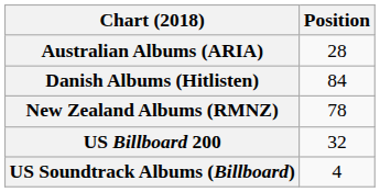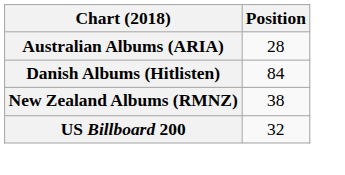 <table class="wikitable sortable plainrowheaders" style="text-align:center">
 <tr>
 <th scope="col">Chart (2018)</th>
 <th scope="col">Position</th>
 </tr>
 <tr>
 <th scope="row">Australian Albums (ARIA)</th>
 <td>28</td>
 </tr>
 <tr>
 <th scope="row">Danish Albums (Hitlisten)<br></th>
 <td>84</td>
 </tr>
 <tr>
 <th scope="row">New Zealand Albums (RMNZ)</th>
-<td>78</td>
+<td>38</td>
 </tr>
 <tr>
 <th scope="row">US <em>Billboard</em> 200</th>
 <td>32</td>
 </tr>
-<tr>
-<th scope="row">US Soundtrack Albums (<em>Billboard</em>)</th>
-<td>4</td>
-</tr>
 </table>
